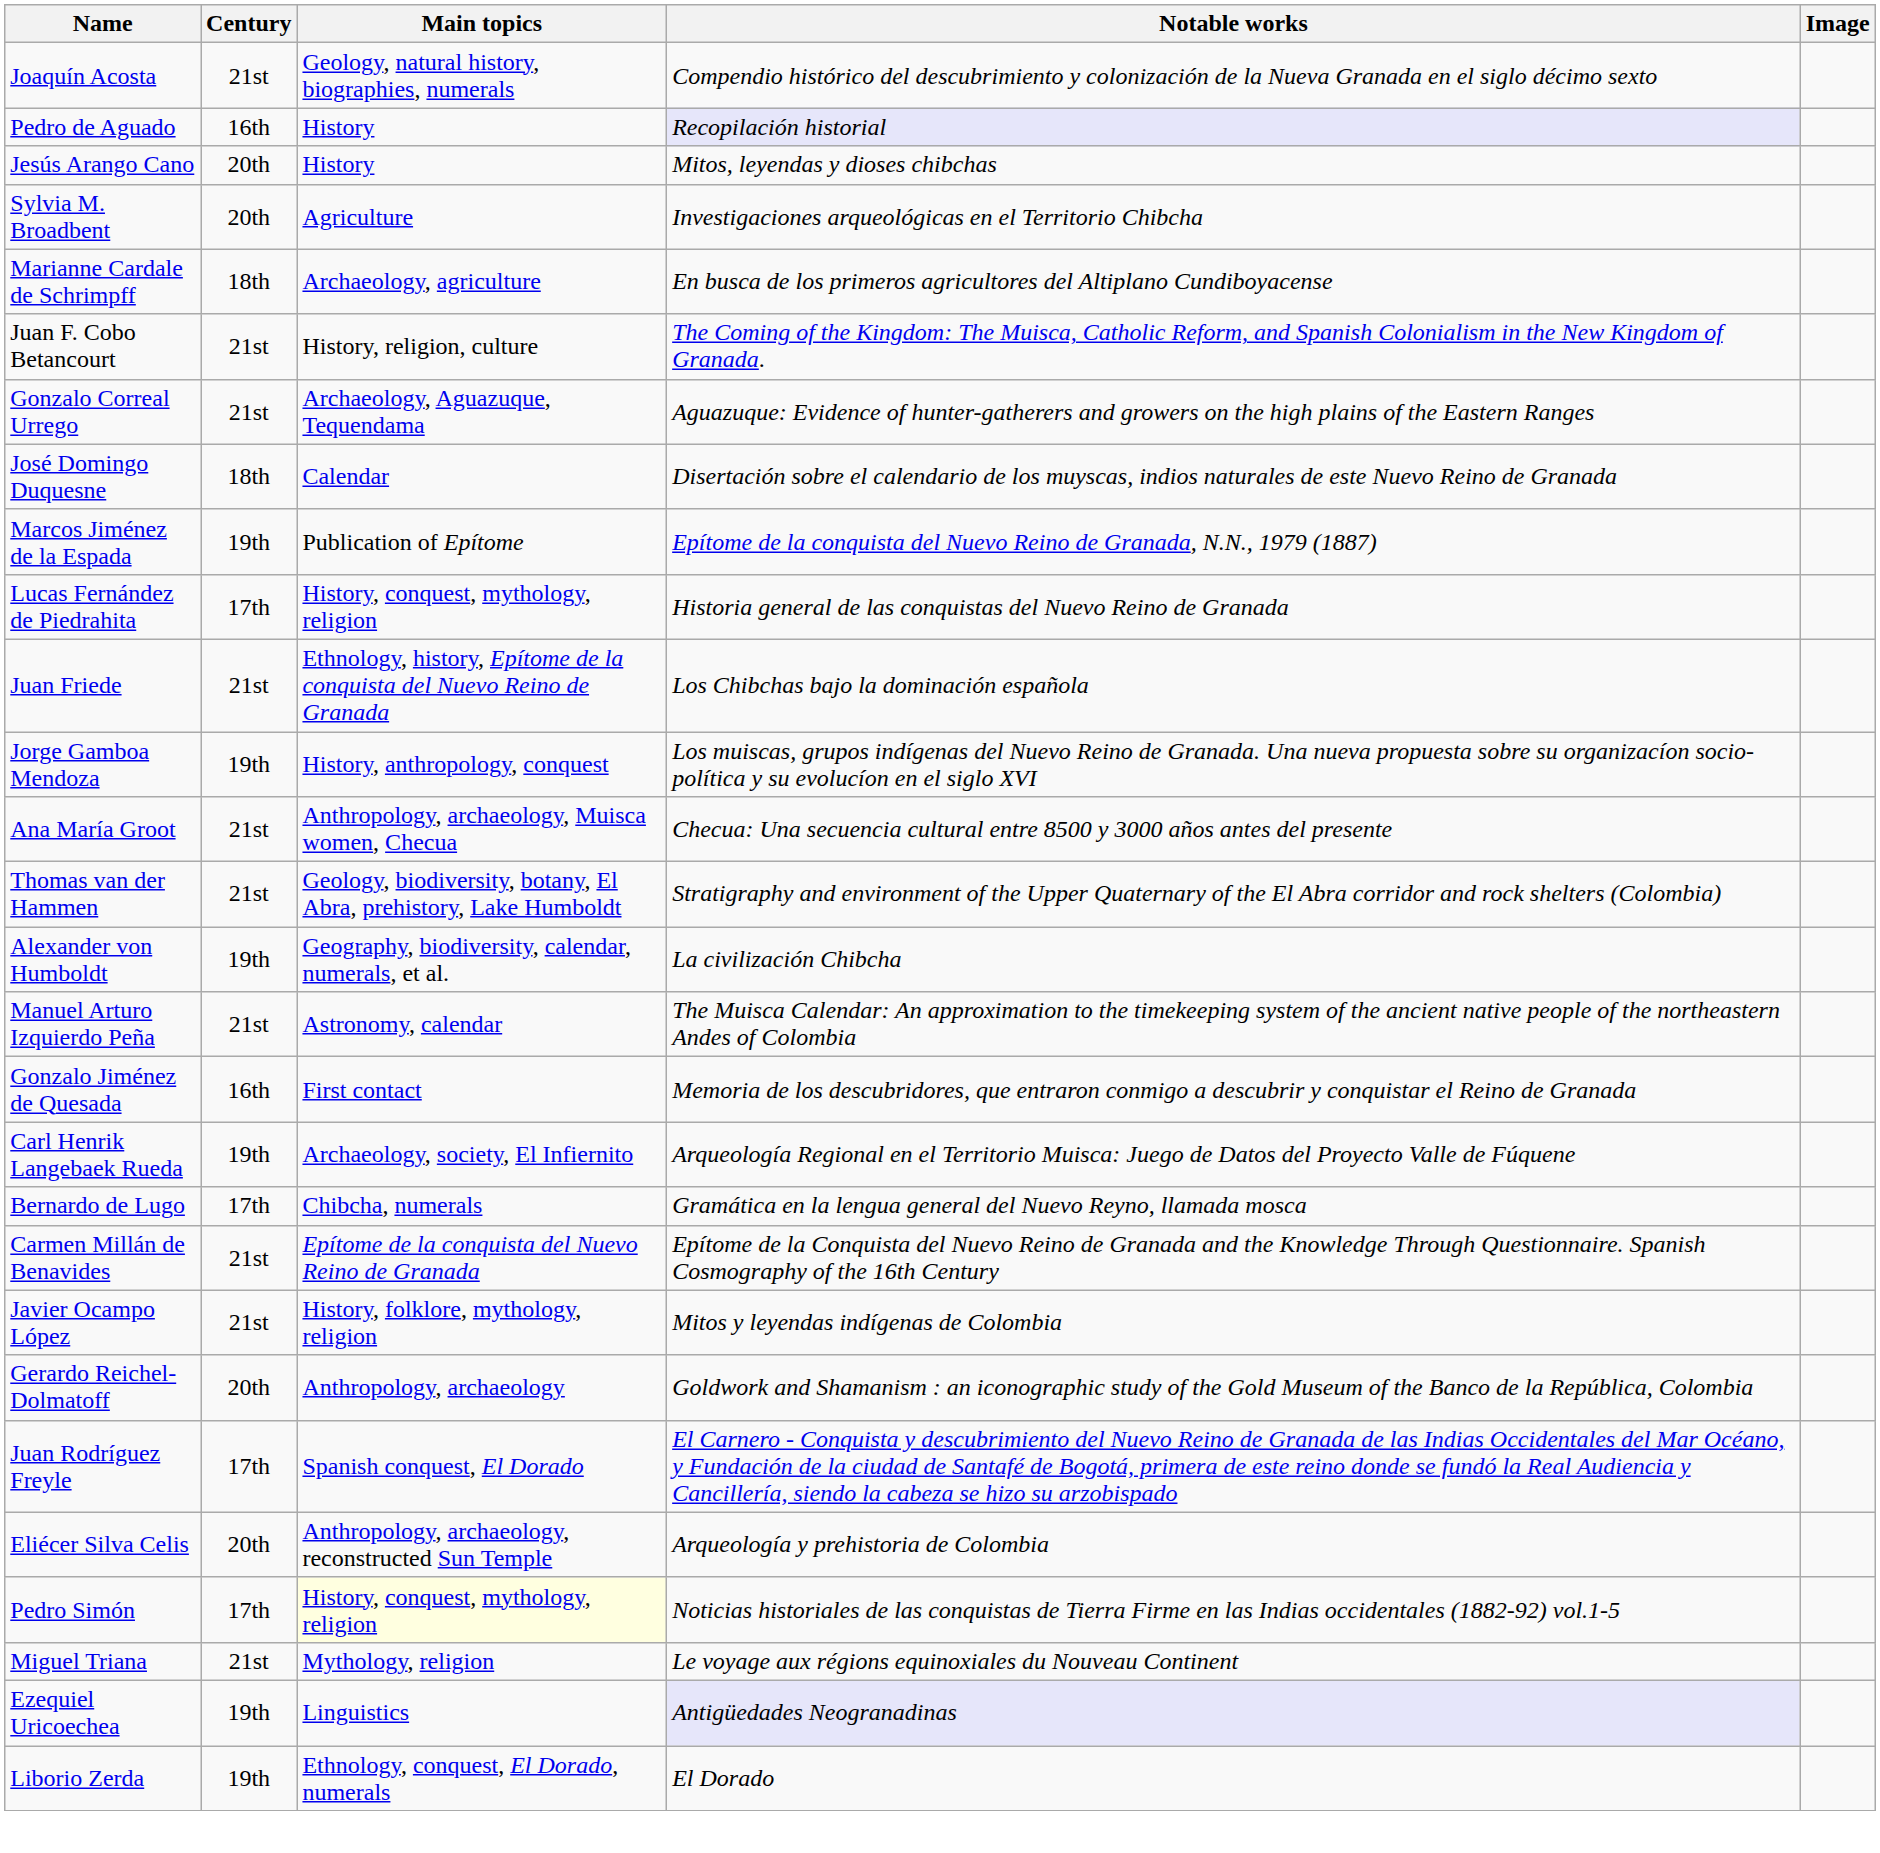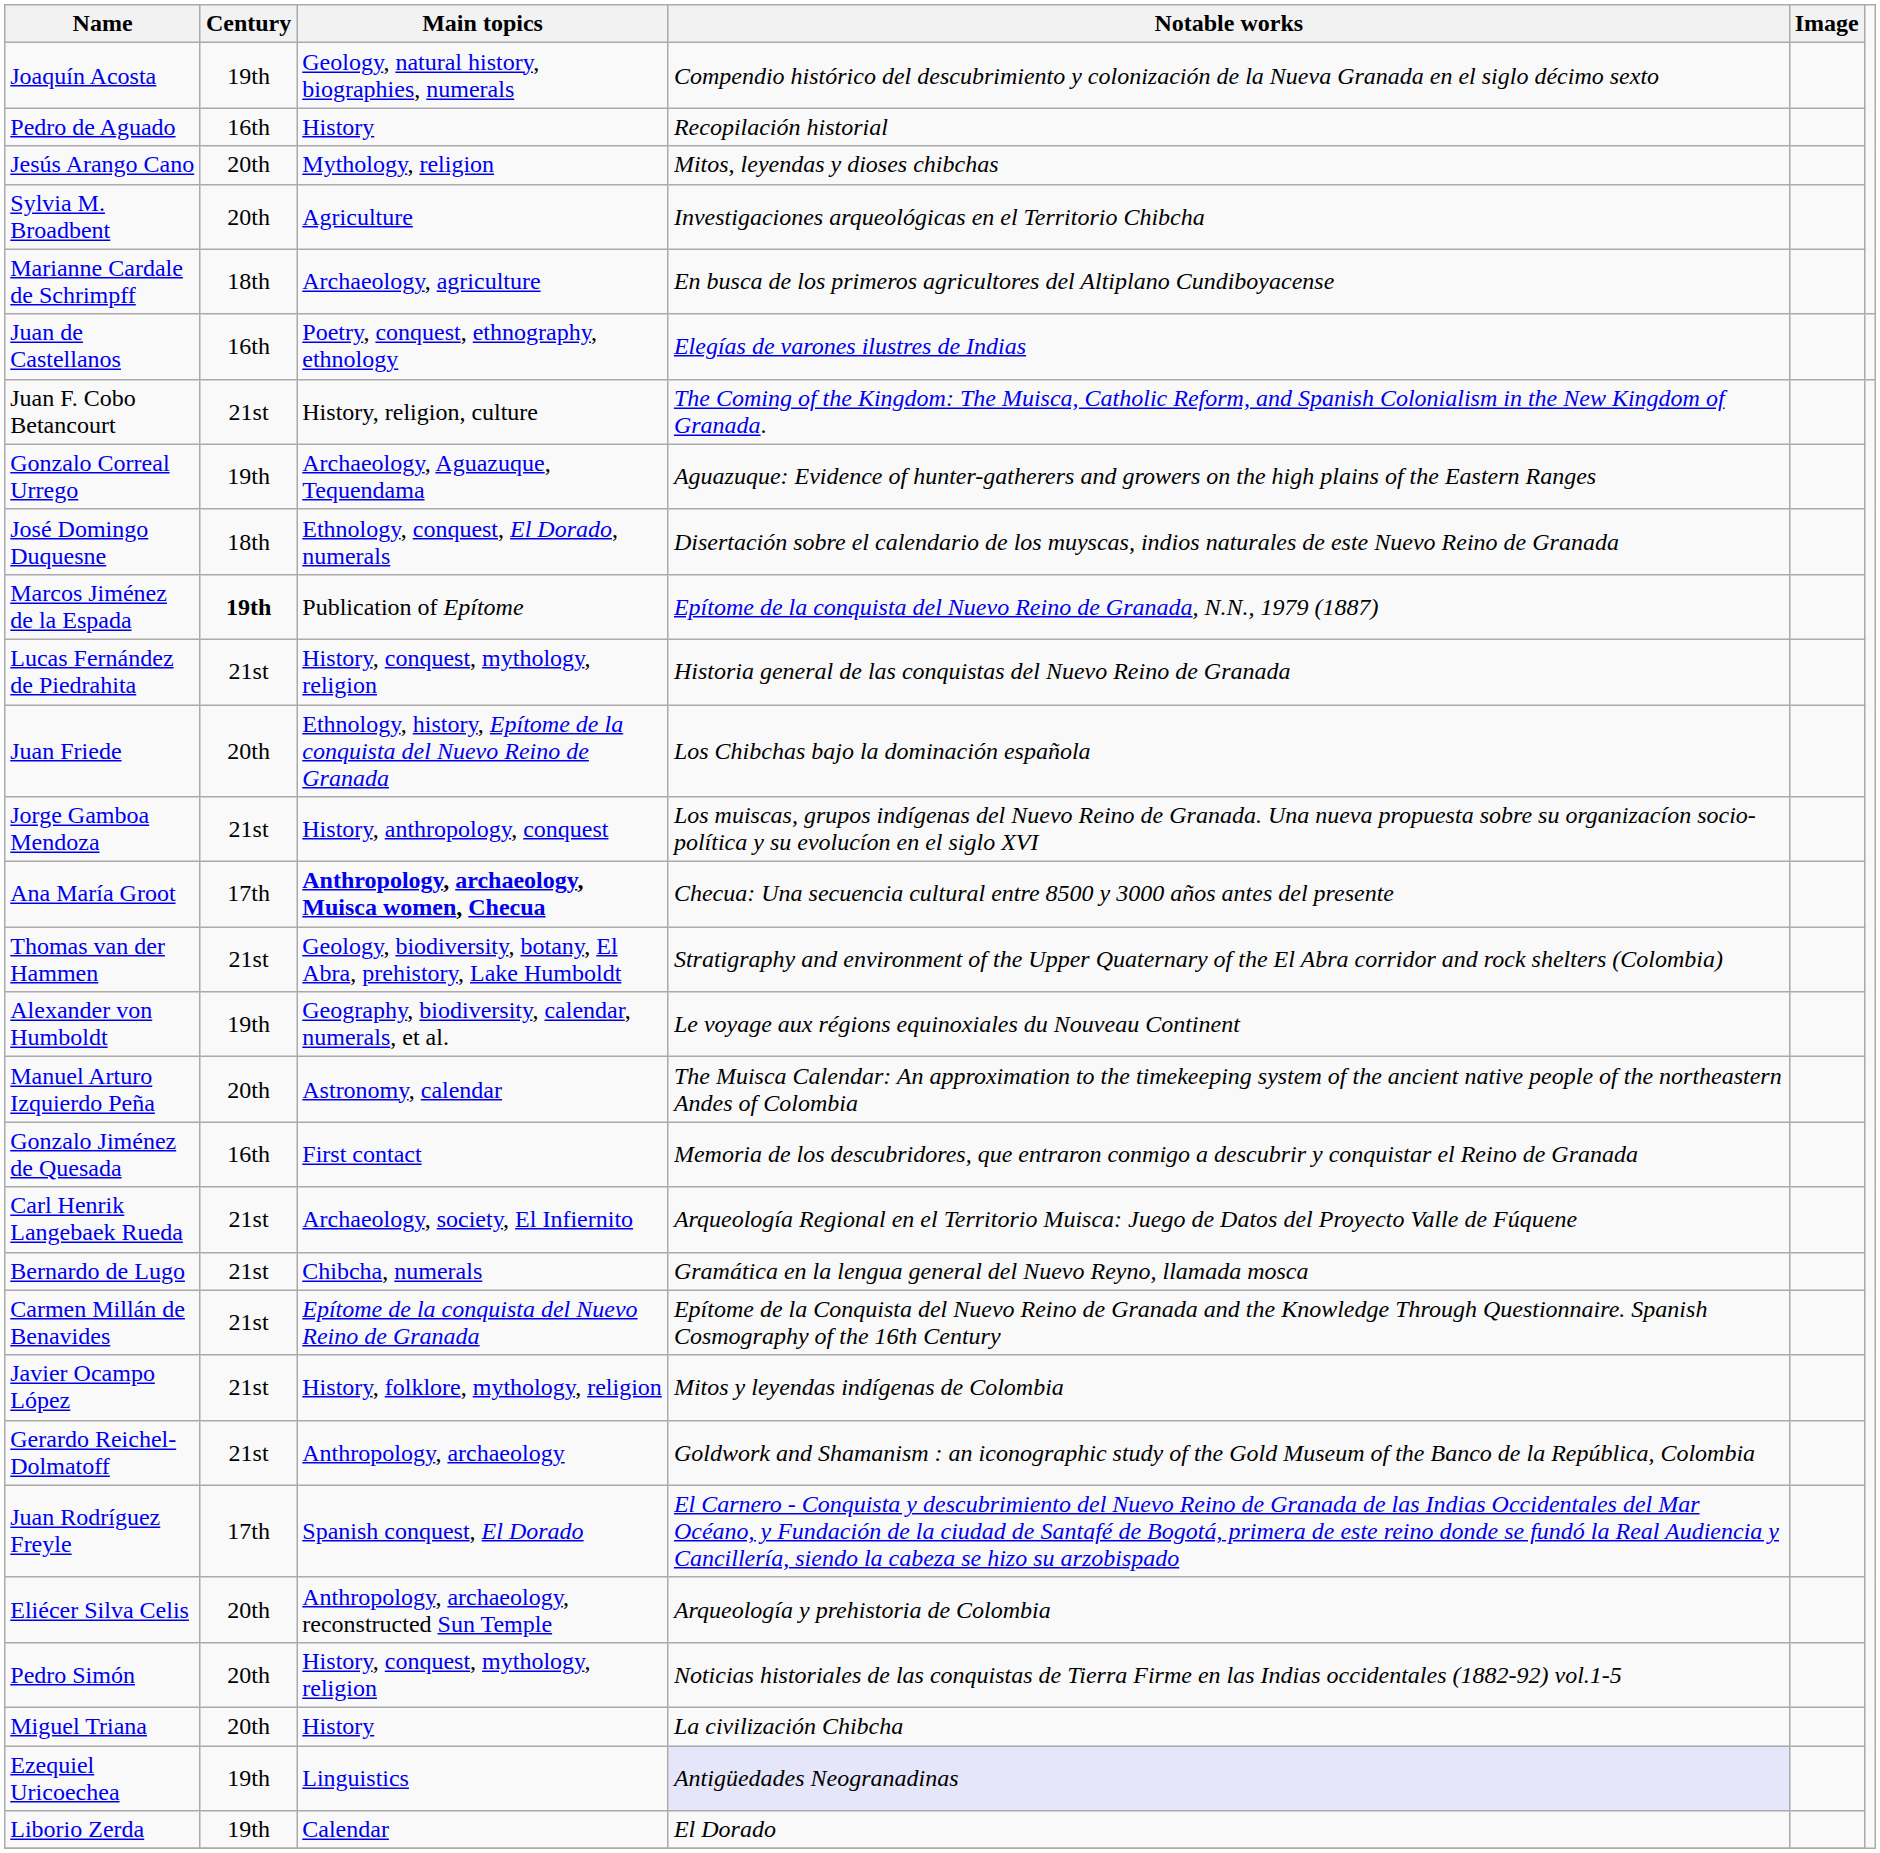 <table class="wikitable sortable">
 <tr>
 <th scope="col">Name</th>
 <th scope="col">Century</th>
 <th scope="col">Main topics</th>
 <th scope="col">Notable works</th>
 <th scope="col">Image</th>
 </tr>
 <tr>
 <td align=left><a href='#'>Joaquín Acosta</a></td>
-<td align=center>21st</td>
+<td align=center>19th</td>
 <td align=left><a href='#'>Geology</a>, <a href='#'>natural history</a>, <a href='#'>biographies</a>, <a href='#'>numerals</a></td>
 <td align=left><em>Compendio histórico del descubrimiento y colonización de la Nueva Granada en el siglo décimo sexto</em></td>
 <td></td>
 </tr>
 <tr>
 <td align=left><a href='#'>Pedro de Aguado</a></td>
 <td align=center>16th</td>
 <td align=left><a href='#'>History</a></td>
-<td align=left style="background: lavender;"><em>Recopilación historial</em></td>
+<td align=left><em>Recopilación historial</em></td>
 <td></td>
 </tr>
 <tr>
 <td align=left><a href='#'>Jesús Arango Cano</a></td>
 <td align=center>20th</td>
-<td align=left><a href='#'>History</a></td>
+<td align=left><a href='#'>Mythology</a>, <a href='#'>religion</a></td>
 <td align=left><em>Mitos, leyendas y dioses chibchas</em></td>
 <td></td>
 </tr>
 <tr>
 <td align=left><a href='#'>Sylvia M. Broadbent</a></td>
 <td align=center>20th</td>
 <td align=left><a href='#'>Agriculture</a></td>
 <td align=left><em>Investigaciones arqueológicas en el Territorio Chibcha</em></td>
 <td></td>
 </tr>
 <tr>
 <td align=left><a href='#'>Marianne Cardale de Schrimpff</a></td>
 <td align=center>18th</td>
 <td align=left><a href='#'>Archaeology</a>, <a href='#'>agriculture</a></td>
 <td align=left><em>En busca de los primeros agricultores del Altiplano Cundiboyacense</em></td>
 <td></td>
 </tr>
 <tr>
+<td align=left><a href='#'>Juan de Castellanos</a></td>
+<td align=center>16th</td>
+<td align=left><a href='#'>Poetry</a>, <a href='#'>conquest</a>, <a href='#'>ethnography</a>, <a href='#'>ethnology</a></td>
+<td align=left><em><a href='#'>Elegías de varones ilustres de Indias</a></em></td>
+<td></td>
+<td></td>
+</tr>
+<tr>
 <td align=left>Juan F. Cobo Betancourt</td>
 <td align=center>21st</td>
 <td align=left>History, religion, culture</td>
 <td align=left><em><a href='#'>The Coming of the Kingdom: The Muisca, Catholic Reform, and Spanish Colonialism in the New Kingdom of Granada</a></em>.</td>
 <td></td>
 </tr>
 <tr>
 <td align=left><a href='#'>Gonzalo Correal Urrego</a></td>
-<td align=center>21st</td>
+<td align=center>19th</td>
 <td align=left><a href='#'>Archaeology</a>, <a href='#'>Aguazuque</a>, <a href='#'>Tequendama</a></td>
 <td align=left><em>Aguazuque: Evidence of hunter-gatherers and growers on the high plains of the Eastern Ranges</em></td>
 <td></td>
 </tr>
 <tr>
 <td align=left><a href='#'>José Domingo Duquesne</a></td>
 <td align=center>18th</td>
-<td align=left><a href='#'>Calendar</a></td>
+<td align=left><a href='#'>Ethnology</a>, <a href='#'>conquest</a>, <em><a href='#'>El Dorado</a></em>, <a href='#'>numerals</a></td>
 <td align=left><em>Disertación sobre el calendario de los muyscas, indios naturales de este Nuevo Reino de Granada</em></td>
 <td></td>
 </tr>
 <tr>
 <td align=left><a href='#'>Marcos Jiménez de la Espada</a></td>
-<td align=center>19th</td>
+<td align=center><strong>19th</strong></td>
 <td align=left>Publication of <em>Epítome</em></td>
 <td align=left><em><a href='#'>Epítome de la conquista del Nuevo Reino de Granada</a>, N.N., 1979 (1887)</em></td>
 <td></td>
 </tr>
 <tr>
 <td align=left><a href='#'>Lucas Fernández de Piedrahita</a></td>
-<td align=center>17th</td>
+<td align=center>21st</td>
 <td align=left><a href='#'>History</a>, <a href='#'>conquest</a>, <a href='#'>mythology</a>, <a href='#'>religion</a></td>
 <td align=left><em>Historia general de las conquistas del Nuevo Reino de Granada</em></td>
 <td></td>
 </tr>
 <tr>
 <td align=left><a href='#'>Juan Friede</a></td>
-<td align=center>21st</td>
+<td align=center>20th</td>
 <td align=left><a href='#'>Ethnology</a>, <a href='#'>history</a>, <em><a href='#'>Epítome de la conquista del Nuevo Reino de Granada</a></em></td>
 <td align=left><em>Los Chibchas bajo la dominación española</em></td>
 <td></td>
 </tr>
 <tr>
 <td align=left><a href='#'>Jorge Gamboa Mendoza</a></td>
-<td align=center>19th</td>
+<td align=center>21st</td>
 <td align=left><a href='#'>History</a>, <a href='#'>anthropology</a>, <a href='#'>conquest</a></td>
 <td align=left><em>Los muiscas, grupos indígenas del Nuevo Reino de Granada. Una nueva propuesta sobre su organizacíon socio-política y su evolucíon en el siglo XVI</em></td>
 <td></td>
 </tr>
 <tr>
 <td align=left><a href='#'>Ana María Groot</a></td>
-<td align=center>21st</td>
-<td align=left><a href='#'>Anthropology</a>, <a href='#'>archaeology</a>, <a href='#'>Muisca women</a>, <a href='#'>Checua</a></td>
+<td align=center>17th</td>
+<td align=left><strong><a href='#'>Anthropology</a>, <a href='#'>archaeology</a>, <a href='#'>Muisca women</a>, <a href='#'>Checua</a></strong></td>
 <td align=left><em>Checua: Una secuencia cultural entre 8500 y 3000 años antes del presente</em></td>
 <td></td>
 </tr>
 <tr>
 <td align=left><a href='#'>Thomas van der Hammen</a></td>
 <td align=center>21st</td>
 <td align=left><a href='#'>Geology</a>, <a href='#'>biodiversity</a>, <a href='#'>botany</a>, <a href='#'>El Abra</a>, <a href='#'>prehistory</a>, <a href='#'>Lake Humboldt</a></td>
 <td align=left><em>Stratigraphy and environment of the Upper Quaternary of the El Abra corridor and rock shelters (Colombia)</em></td>
 <td></td>
 </tr>
 <tr>
 <td align=left><a href='#'>Alexander von Humboldt</a></td>
 <td align=center>19th</td>
 <td align=left><a href='#'>Geography</a>, <a href='#'>biodiversity</a>, <a href='#'>calendar</a>, <a href='#'>numerals</a>, et al.</td>
-<td align=left><em>La civilización Chibcha</em></td>
+<td align=left><em>Le voyage aux régions equinoxiales du Nouveau Continent</em></td>
 <td></td>
 </tr>
 <tr>
 <td align=left><a href='#'>Manuel Arturo Izquierdo Peña</a></td>
-<td align=center>21st</td>
+<td align=center>20th</td>
 <td align=left><a href='#'>Astronomy</a>, <a href='#'>calendar</a></td>
 <td align=left><em>The Muisca Calendar: An approximation to the timekeeping system of the ancient native people of the northeastern Andes of Colombia</em></td>
 <td></td>
 </tr>
 <tr>
 <td align=left><a href='#'>Gonzalo Jiménez de Quesada</a></td>
 <td align=center>16th</td>
 <td align=left><a href='#'>First contact</a></td>
 <td align=left><em>Memoria de los descubridores, que entraron conmigo a descubrir y conquistar el Reino de Granada</em></td>
 <td></td>
 </tr>
 <tr>
 <td align=left><a href='#'>Carl Henrik Langebaek Rueda</a></td>
-<td align=center>19th</td>
+<td align=center>21st</td>
 <td align=left><a href='#'>Archaeology</a>, <a href='#'>society</a>, <a href='#'>El Infiernito</a></td>
 <td align=left><em>Arqueología Regional en el Territorio Muisca: Juego de Datos del Proyecto Valle de Fúquene</em></td>
 <td></td>
 </tr>
 <tr>
 <td align=left><a href='#'>Bernardo de Lugo</a></td>
-<td align=center>17th</td>
+<td align=center>21st</td>
 <td align=left><a href='#'>Chibcha</a>, <a href='#'>numerals</a></td>
 <td align=left><em>Gramática en la lengua general del Nuevo Reyno, llamada mosca </em></td>
 <td></td>
 </tr>
 <tr>
 <td align=left><a href='#'>Carmen Millán de Benavides</a></td>
 <td align=center>21st</td>
 <td align=left><em><a href='#'>Epítome de la conquista del Nuevo Reino de Granada</a></em></td>
 <td align=left><em>Epítome de la Conquista del Nuevo Reino de Granada and the Knowledge Through Questionnaire. Spanish Cosmography of the 16th Century</em></td>
 <td></td>
 </tr>
 <tr>
 <td align=left><a href='#'>Javier Ocampo López</a></td>
 <td align=center>21st</td>
 <td align=left><a href='#'>History</a>, <a href='#'>folklore</a>, <a href='#'>mythology</a>, <a href='#'>religion</a></td>
 <td align=left><em>Mitos y leyendas indígenas de Colombia</em></td>
 <td></td>
 </tr>
 <tr>
 <td align=left><a href='#'>Gerardo Reichel-Dolmatoff</a></td>
-<td align=center>20th</td>
+<td align=center>21st</td>
 <td align=left><a href='#'>Anthropology</a>, <a href='#'>archaeology</a></td>
 <td align=left><em>Goldwork and Shamanism : an iconographic study of the Gold Museum of the Banco de la República, Colombia</em></td>
 <td></td>
 </tr>
 <tr>
 <td align=left><a href='#'>Juan Rodríguez Freyle</a></td>
 <td align=center>17th</td>
 <td align=left><a href='#'>Spanish conquest</a>, <em><a href='#'>El Dorado</a></em></td>
 <td align=left><em><a href='#'>El Carnero - Conquista y descubrimiento del Nuevo Reino de Granada de las Indias Occidentales del Mar Océano, y Fundación de la ciudad de Santafé de Bogotá, primera de este reino donde se fundó la Real Audiencia y Cancillería, siendo la cabeza se hizo su arzobispado</a></em></td>
 <td></td>
 </tr>
 <tr>
 <td align=left><a href='#'>Eliécer Silva Celis</a></td>
 <td align=center>20th</td>
 <td align=left><a href='#'>Anthropology</a>, <a href='#'>archaeology</a>, reconstructed <a href='#'>Sun Temple</a></td>
 <td align=left><em>Arqueología y prehistoria de Colombia</em></td>
 <td></td>
 </tr>
 <tr>
 <td align=left><a href='#'>Pedro Simón</a></td>
-<td align=center>17th</td>
-<td align=left style="background: lightyellow;"><a href='#'>History</a>, <a href='#'>conquest</a>, <a href='#'>mythology</a>, <a href='#'>religion</a></td>
+<td align=center>20th</td>
+<td align=left><a href='#'>History</a>, <a href='#'>conquest</a>, <a href='#'>mythology</a>, <a href='#'>religion</a></td>
 <td align=left><em>Noticias historiales de las conquistas de Tierra Firme en las Indias occidentales (1882-92) vol.1-5</em></td>
 <td></td>
 </tr>
 <tr>
 <td align=left><a href='#'>Miguel Triana</a></td>
-<td align=center>21st</td>
-<td align=left><a href='#'>Mythology</a>, <a href='#'>religion</a></td>
-<td align=left><em>Le voyage aux régions equinoxiales du Nouveau Continent</em></td>
+<td align=center>20th</td>
+<td align=left><a href='#'>History</a></td>
+<td align=left><em>La civilización Chibcha</em></td>
 <td></td>
 </tr>
 <tr>
 <td align=left><a href='#'>Ezequiel Uricoechea</a></td>
 <td align=center>19th</td>
 <td align=left><a href='#'>Linguistics</a></td>
 <td align=left style="background: lavender;"><em>Antigüedades Neogranadinas</em></td>
 <td></td>
 </tr>
 <tr>
 <td align=left><a href='#'>Liborio Zerda</a></td>
 <td align=center>19th</td>
-<td align=left><a href='#'>Ethnology</a>, <a href='#'>conquest</a>, <em><a href='#'>El Dorado</a></em>, <a href='#'>numerals</a></td>
+<td align=left><a href='#'>Calendar</a></td>
 <td align=left><em>El Dorado</em></td>
 <td></td>
 </tr>
 <tr>
 </tr>
 </table>
